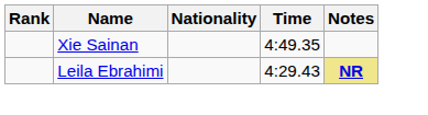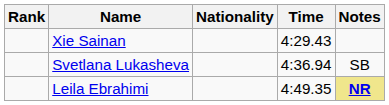 <table class="wikitable sortable" style="text-align:center;font-size:95%">
 <tr>
 <th>Rank</th>
 <th>Name</th>
 <th>Nationality</th>
 <th>Time</th>
 <th>Notes</th>
 </tr>
 <tr>
 <td></td>
 <td style="text-align:left;"><a href='#'>Xie Sainan</a></td>
 <td style="text-align:left;"></td>
-<td>4:49.35</td>
+<td>4:29.43</td>
 <td></td>
+</tr>
+<tr>
+<td></td>
+<td style="text-align:left;"><a href='#'>Svetlana Lukasheva</a></td>
+<td style="text-align:left;"></td>
+<td>4:36.94</td>
+<td>SB</td>
 </tr>
 <tr>
 <td></td>
 <td style="text-align:left;"><a href='#'>Leila Ebrahimi</a></td>
 <td style="text-align:left;"></td>
-<td>4:29.43</td>
+<td>4:49.35</td>
 <td style="background: khaki;"><strong><a href='#'>NR</a></strong></td>
 </tr>
 </table>
